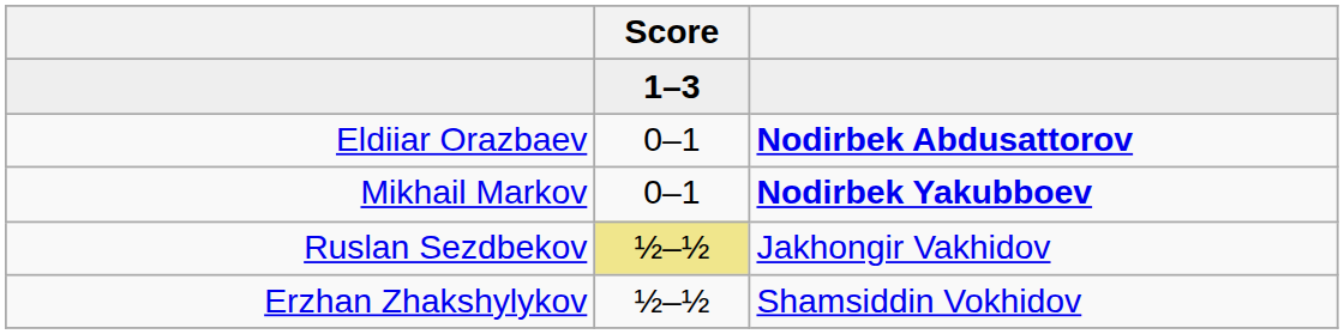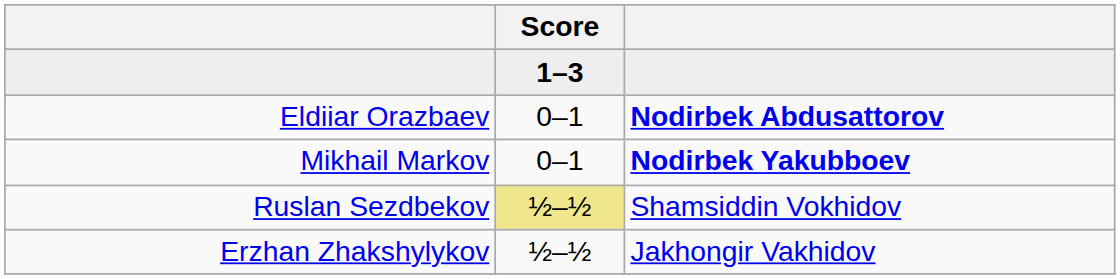 <table class="wikitable" style="text-align: center; ">
 <tr>
 <th align="right" width="270"></th>
 <th width="65">Score</th>
 <th align="left" width="270"></th>
 </tr>
 <tr style="background:#eeeeee;">
 <td align=right></td>
 <td align=center><strong>1–3</strong></td>
 <td align=left><strong></strong></td>
 </tr>
 <tr>
 <td align=right><a href='#'>Eldiiar Orazbaev</a></td>
 <td align=center>0–1</td>
 <td align=left><strong><a href='#'>Nodirbek Abdusattorov</a></strong></td>
 </tr>
 <tr>
 <td align=right><a href='#'>Mikhail Markov</a></td>
 <td align=center>0–1</td>
 <td align=left><strong><a href='#'>Nodirbek Yakubboev</a></strong></td>
 </tr>
 <tr>
 <td align=right><a href='#'>Ruslan Sezdbekov</a></td>
 <td align=center style="background: khaki;">½–½</td>
-<td align=left><a href='#'>Jakhongir Vakhidov</a></td>
+<td align=left><a href='#'>Shamsiddin Vokhidov</a></td>
 </tr>
 <tr>
 <td align=right><a href='#'>Erzhan Zhakshylykov</a></td>
 <td align=center>½–½</td>
-<td align=left><a href='#'>Shamsiddin Vokhidov</a></td>
+<td align=left><a href='#'>Jakhongir Vakhidov</a></td>
 </tr>
 </table>
